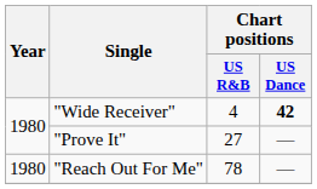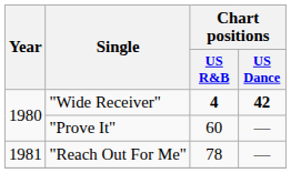 <table class="wikitable" style="text-align:center;">
 <tr>
 <th rowspan="2">Year</th>
 <th rowspan="2">Single</th>
 <th colspan="3">Chart positions</th>
 </tr>
 <tr style="font-size:smaller;">
 <th width="40"><a href='#'>US<br>R&B</a></th>
 <th width="40"><a href='#'>US<br>Dance</a></th>
 </tr>
 <tr>
 <td rowspan="2">1980</td>
 <td align="left">"Wide Receiver"</td>
-<td>4</td>
+<td><strong>4</strong></td>
 <td><strong>42</strong></td>
 </tr>
 <tr>
 <td align="left">"Prove It"</td>
-<td>27</td>
+<td>60</td>
 <td>—</td>
 </tr>
 <tr>
-<td>1980</td>
+<td>1981</td>
 <td align="left">"Reach Out For Me"</td>
 <td>78</td>
 <td>—</td>
 </tr>
 <tr>
 </tr>
 </table>
